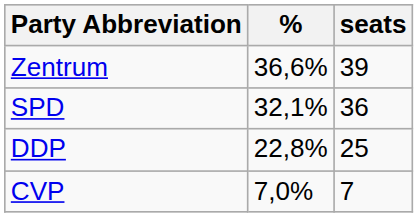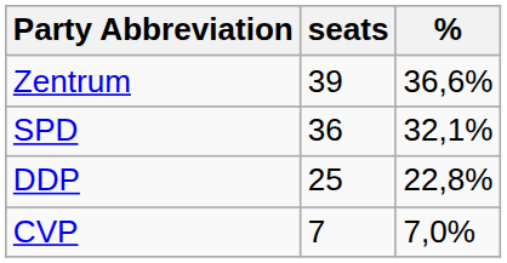 <table class="wikitable">
 <tr>
 <th>Party Abbreviation</th>
+<th>seats</th>
 <th>%</th>
-<th>seats</th>
 </tr>
 <tr>
 <td><a href='#'>Zentrum</a></td>
+<td>39</td>
 <td>36,6%</td>
-<td>39</td>
 </tr>
 <tr>
 <td><a href='#'>SPD</a></td>
+<td>36</td>
 <td>32,1%</td>
-<td>36</td>
 </tr>
 <tr>
 <td><a href='#'>DDP</a></td>
+<td>25</td>
 <td>22,8%</td>
-<td>25</td>
 </tr>
 <tr>
 <td><a href='#'>CVP</a></td>
+<td>7</td>
 <td>7,0%</td>
-<td>7</td>
 </tr>
 </table>
